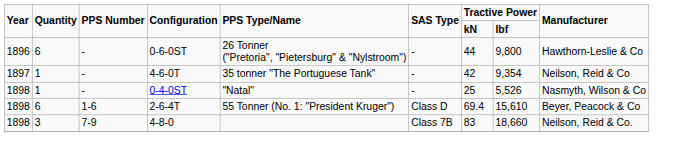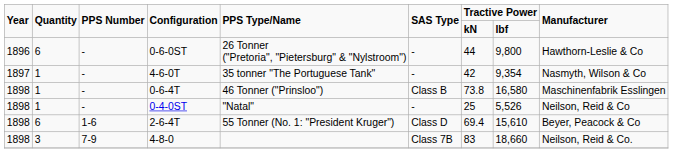 <table class="wikitable">
 <tr>
 <td rowspan="2"><strong>Year</strong></td>
 <td rowspan="2"><strong>Quantity</strong></td>
 <td rowspan="2"><strong>PPS Number</strong></td>
 <td rowspan="2"><strong>Configuration</strong></td>
 <td rowspan="2"><strong>PPS Type/Name</strong></td>
 <td rowspan="2"><strong>SAS Type</strong></td>
 <td colspan="2"><strong>Tractive Power</strong></td>
 <td rowspan="2"><strong>Manufacturer</strong></td>
 </tr>
 <tr>
 <td><strong>kN</strong></td>
 <td><strong>lbf</strong></td>
 </tr>
 <tr>
 <td>1896</td>
 <td>6</td>
 <td>-</td>
 <td>0-6-0ST</td>
 <td>26 Tonner<br>("Pretoria", "Pietersburg" & "Nylstroom") </td>
 <td>-</td>
 <td>44</td>
 <td>9,800</td>
 <td>Hawthorn-Leslie & Co</td>
 </tr>
 <tr>
 <td>1897</td>
 <td>1</td>
 <td>-</td>
 <td>4-6-0T</td>
 <td>35 tonner "The Portuguese Tank"  </td>
 <td>-</td>
 <td>42</td>
 <td>9,354</td>
-<td>Neilson, Reid & Co</td>
+<td>Nasmyth, Wilson & Co</td>
+</tr>
+<tr>
+<td>1898</td>
+<td>1</td>
+<td>-</td>
+<td>0-6-4T</td>
+<td>46 Tonner ("Prinsloo") </td>
+<td>Class B</td>
+<td>73.8</td>
+<td>16,580</td>
+<td>Maschinenfabrik Esslingen</td>
 </tr>
 <tr>
 <td>1898</td>
 <td>1</td>
 <td>-</td>
 <td><a href='#'>0-4-0ST</a></td>
 <td>"Natal"</td>
 <td>-</td>
 <td>25</td>
 <td>5,526</td>
-<td>Nasmyth, Wilson & Co</td>
+<td>Neilson, Reid & Co</td>
 </tr>
 <tr>
 <td>1898</td>
 <td>6</td>
 <td>1-6</td>
 <td>2-6-4T</td>
 <td>55 Tonner (No. 1: "President Kruger")</td>
 <td>Class D</td>
 <td>69.4</td>
 <td>15,610</td>
 <td>Beyer, Peacock & Co</td>
 </tr>
 <tr>
 <td>1898</td>
 <td>3</td>
 <td>7-9</td>
 <td>4-8-0</td>
 <td></td>
 <td>Class 7B</td>
 <td>83</td>
 <td>18,660</td>
 <td>Neilson, Reid & Co.</td>
 </tr>
 <tr>
 </tr>
 </table>
